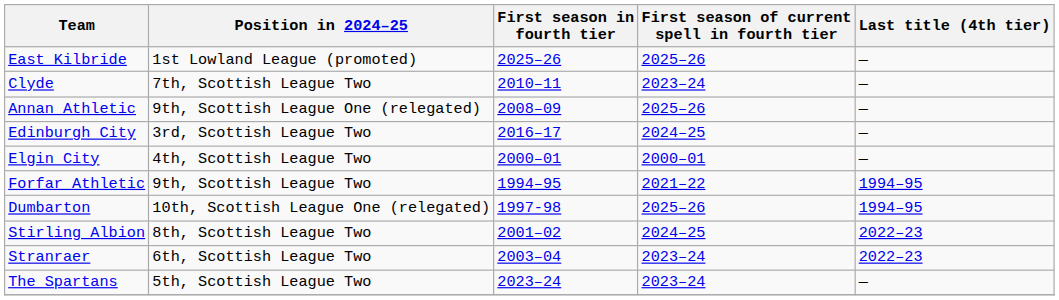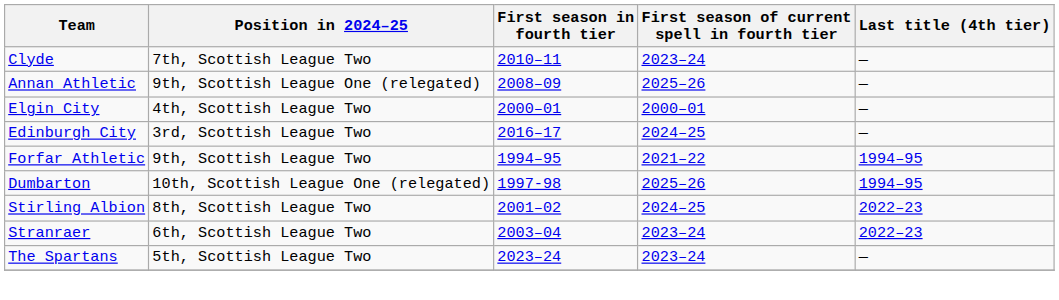 <table class="wikitable sortable">
 <tr>
 <th>Team</th>
 <th>Position in <a href='#'>2024–25</a></th>
 <th>First season in<br>fourth tier</th>
 <th>First season of current<br>spell in fourth tier</th>
 <th>Last title (4th tier)</th>
-</tr>
-<tr>
-<td><a href='#'>East Kilbride</a></td>
-<td>1st Lowland League (promoted)</td>
-<td><a href='#'>2025–26</a></td>
-<td><a href='#'>2025–26</a></td>
-<td>—</td>
 </tr>
 <tr>
 <td><a href='#'>Clyde</a></td>
 <td>7th, Scottish League Two</td>
 <td><a href='#'>2010–11</a></td>
 <td><a href='#'>2023–24</a></td>
 <td>—</td>
 </tr>
 <tr>
 <td><a href='#'>Annan Athletic</a></td>
 <td>9th, Scottish League One (relegated)</td>
 <td><a href='#'>2008–09</a></td>
 <td><a href='#'>2025–26</a></td>
 <td>—</td>
 </tr>
 <tr>
+<td><a href='#'>Elgin City</a></td>
+<td>4th, Scottish League Two</td>
+<td><a href='#'>2000–01</a></td>
+<td><a href='#'>2000–01</a></td>
+<td>—</td>
+</tr>
+<tr>
 <td><a href='#'>Edinburgh City</a></td>
 <td>3rd, Scottish League Two</td>
 <td><a href='#'>2016–17</a></td>
 <td><a href='#'>2024–25</a></td>
-<td>—</td>
-</tr>
-<tr>
-<td><a href='#'>Elgin City</a></td>
-<td>4th, Scottish League Two</td>
-<td><a href='#'>2000–01</a></td>
-<td><a href='#'>2000–01</a></td>
 <td>—</td>
 </tr>
 <tr>
 <td><a href='#'>Forfar Athletic</a></td>
 <td>9th, Scottish League Two</td>
 <td><a href='#'>1994–95</a></td>
 <td><a href='#'>2021–22</a></td>
 <td><a href='#'>1994–95</a></td>
 </tr>
 <tr>
 <td><a href='#'>Dumbarton</a></td>
 <td>10th, Scottish League One (relegated)</td>
 <td><a href='#'>1997-98</a></td>
 <td><a href='#'>2025–26</a></td>
 <td><a href='#'>1994–95</a></td>
 </tr>
 <tr>
 <td><a href='#'>Stirling Albion</a></td>
 <td>8th, Scottish League Two</td>
 <td><a href='#'>2001–02</a></td>
 <td><a href='#'>2024–25</a></td>
 <td><a href='#'>2022–23</a></td>
 </tr>
 <tr>
 <td><a href='#'>Stranraer</a></td>
 <td>6th, Scottish League Two</td>
 <td><a href='#'>2003–04</a></td>
 <td><a href='#'>2023–24</a></td>
 <td><a href='#'>2022–23</a></td>
 </tr>
 <tr>
 <td><a href='#'>The Spartans</a></td>
 <td>5th, Scottish League Two</td>
 <td><a href='#'>2023–24</a></td>
 <td><a href='#'>2023–24</a></td>
 <td>—</td>
 </tr>
 <tr>
 </tr>
 </table>
